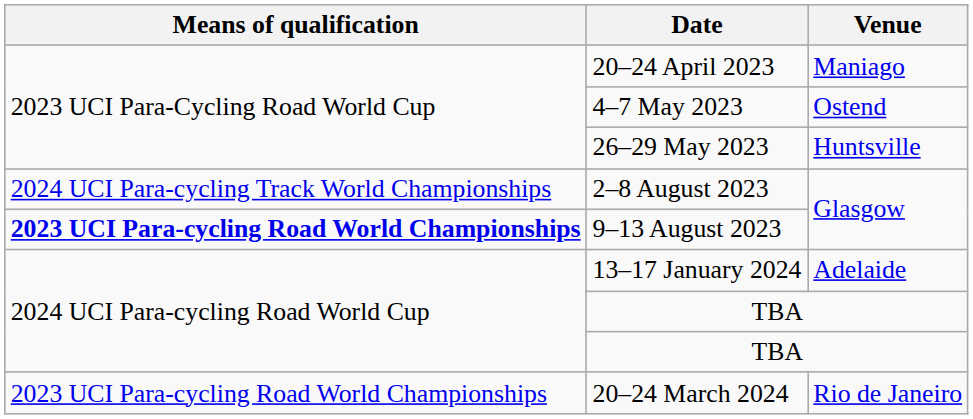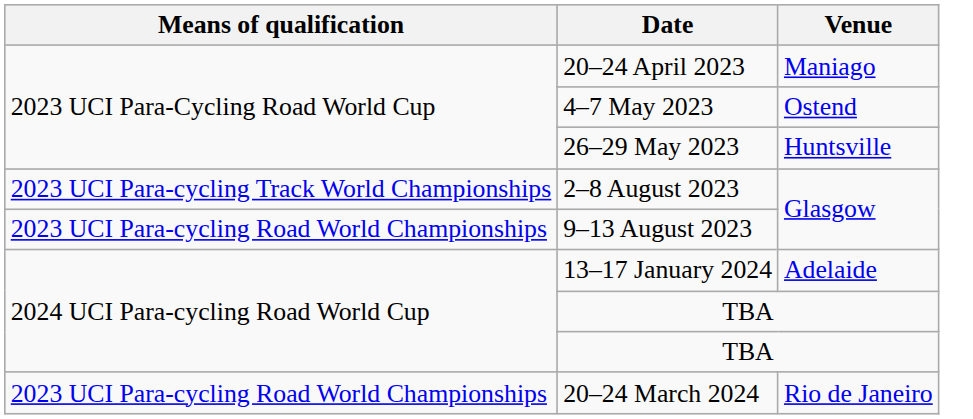 <table class="wikitable">
 <tr>
 <th>Means of qualification</th>
 <th>Date</th>
 <th>Venue</th>
 </tr>
 <tr>
 <td rowspan="3">2023 UCI Para-Cycling Road World Cup</td>
 <td>20–24 April 2023</td>
 <td> <a href='#'>Maniago</a></td>
 </tr>
 <tr>
 <td>4–7 May 2023</td>
 <td> <a href='#'>Ostend</a></td>
 </tr>
 <tr>
 <td>26–29 May 2023</td>
 <td> <a href='#'>Huntsville</a></td>
 </tr>
 <tr>
-<td><a href='#'>2024 UCI Para-cycling Track World Championships</a></td>
+<td><a href='#'>2023 UCI Para-cycling Track World Championships</a></td>
 <td>2–8 August 2023</td>
 <td rowspan="2"> <a href='#'>Glasgow</a></td>
 </tr>
 <tr>
-<td><strong><a href='#'>2023 UCI Para-cycling Road World Championships</a></strong></td>
+<td><a href='#'>2023 UCI Para-cycling Road World Championships</a></td>
 <td>9–13 August 2023</td>
 </tr>
 <tr>
 <td rowspan=3>2024 UCI Para-cycling Road World Cup</td>
 <td>13–17 January 2024</td>
 <td> <a href='#'>Adelaide</a></td>
 </tr>
 <tr>
 <td align=center colspan=2>TBA</td>
 </tr>
 <tr>
 <td align=center colspan=2>TBA</td>
 </tr>
 <tr>
 <td><a href='#'>2023 UCI Para-cycling Road World Championships</a></td>
 <td>20–24 March 2024</td>
 <td> <a href='#'>Rio de Janeiro</a></td>
 </tr>
 </table>
